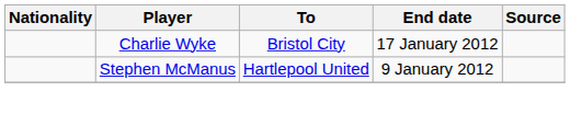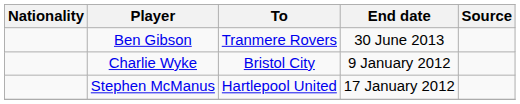 <table class="wikitable" style="text-align:center;">
 <tr>
 <th>Nationality</th>
 <th>Player</th>
 <th>To</th>
 <th>End date</th>
 <th>Source</th>
 </tr>
 <tr>
 <td></td>
+<td><a href='#'>Ben Gibson</a></td>
+<td><a href='#'>Tranmere Rovers</a></td>
+<td>30 June 2013</td>
+<td></td>
+</tr>
+<tr>
+<td></td>
 <td><a href='#'>Charlie Wyke</a></td>
 <td><a href='#'>Bristol City</a></td>
-<td>17 January 2012</td>
+<td>9 January 2012</td>
 <td></td>
 </tr>
 <tr>
 <td></td>
 <td><a href='#'>Stephen McManus</a></td>
 <td><a href='#'>Hartlepool United</a></td>
-<td>9 January 2012</td>
+<td>17 January 2012</td>
 <td></td>
 </tr>
 <tr>
 </tr>
 </table>
